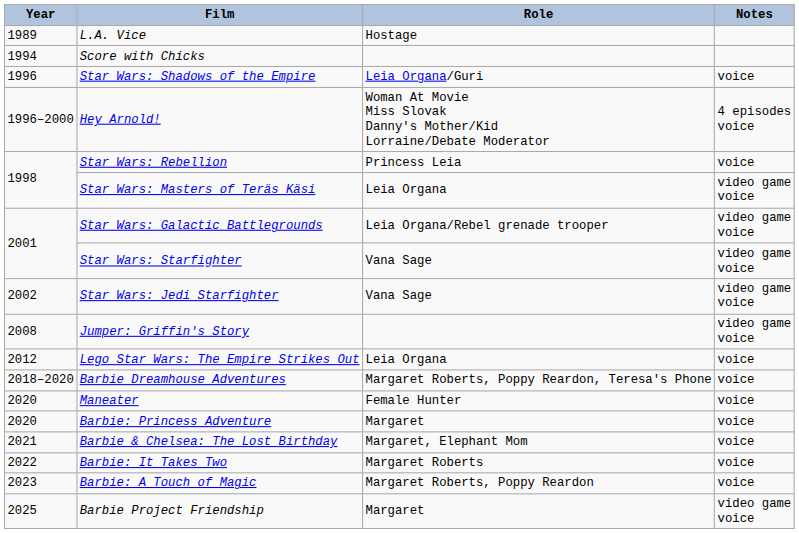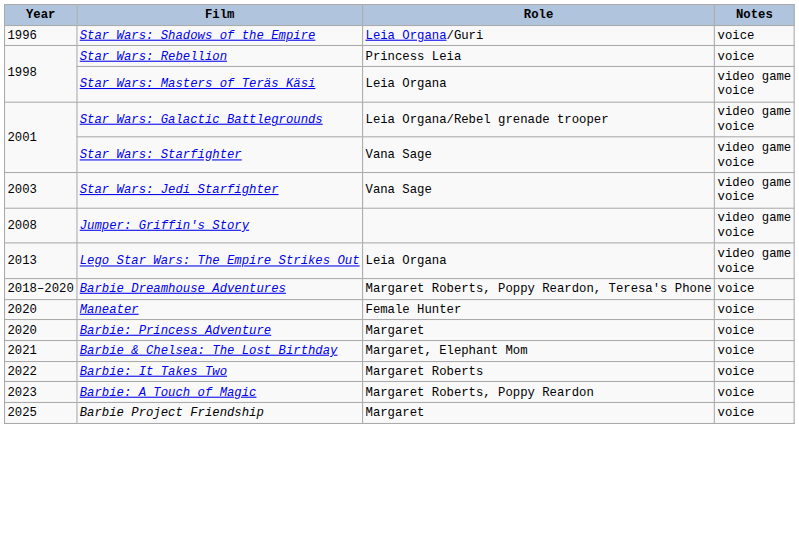 <table class="wikitable" style="font-size:90%;">
 <tr>
 <th style="background:#B0C4DE;">Year</th>
 <th style="background:#B0C4DE;">Film</th>
 <th style="background:#B0C4DE;">Role</th>
 <th style="background:#B0C4DE;">Notes</th>
 </tr>
 <tr>
-<td>1989</td>
-<td><em>L.A. Vice</em></td>
-<td>Hostage</td>
-<td></td>
-</tr>
-<tr>
-<td>1994</td>
-<td><em>Score with Chicks</em></td>
-<td></td>
-<td></td>
-</tr>
-<tr>
 <td>1996</td>
 <td><em><a href='#'>Star Wars: Shadows of the Empire</a></em></td>
 <td><a href='#'>Leia Organa</a>/Guri</td>
 <td>voice</td>
-</tr>
-<tr>
-<td>1996–2000</td>
-<td><em><a href='#'>Hey Arnold!</a></em></td>
-<td>Woman At Movie<br>Miss Slovak<br>Danny's Mother/Kid<br>Lorraine/Debate Moderator</td>
-<td>4 episodes<br>voice</td>
 </tr>
 <tr>
 <td rowspan="2">1998</td>
 <td><em><a href='#'>Star Wars: Rebellion</a></em></td>
 <td>Princess Leia</td>
 <td>voice</td>
 </tr>
 <tr>
 <td><em><a href='#'>Star Wars: Masters of Teräs Käsi</a></em></td>
 <td>Leia Organa</td>
 <td>video game<br>voice</td>
 </tr>
 <tr>
 <td rowspan="2">2001</td>
 <td><em><a href='#'>Star Wars: Galactic Battlegrounds</a></em></td>
 <td>Leia Organa/Rebel grenade trooper</td>
 <td>video game<br>voice</td>
 </tr>
 <tr>
 <td><em><a href='#'>Star Wars: Starfighter</a></em></td>
 <td>Vana Sage</td>
 <td>video game<br>voice</td>
 </tr>
 <tr>
-<td>2002</td>
+<td>2003</td>
 <td><em><a href='#'>Star Wars: Jedi Starfighter</a></em></td>
 <td>Vana Sage</td>
 <td>video game<br>voice</td>
 </tr>
 <tr>
 <td>2008</td>
 <td><em><a href='#'>Jumper: Griffin's Story</a></em></td>
 <td></td>
 <td>video game<br>voice</td>
 </tr>
 <tr>
-<td>2012</td>
+<td>2013</td>
 <td><em><a href='#'>Lego Star Wars: The Empire Strikes Out</a></em></td>
 <td>Leia Organa</td>
-<td>voice</td>
+<td>video game<br> voice</td>
 </tr>
 <tr>
 <td>2018–2020</td>
 <td><em><a href='#'>Barbie Dreamhouse Adventures</a></em></td>
 <td>Margaret Roberts, Poppy Reardon, Teresa's Phone</td>
 <td>voice</td>
 </tr>
 <tr>
 <td>2020</td>
 <td><em><a href='#'>Maneater</a></em></td>
 <td>Female Hunter</td>
 <td>voice</td>
 </tr>
 <tr>
 <td>2020</td>
 <td><em><a href='#'>Barbie: Princess Adventure</a></em></td>
 <td>Margaret</td>
 <td>voice</td>
 </tr>
 <tr>
 <td>2021</td>
 <td><em><a href='#'>Barbie & Chelsea: The Lost Birthday</a></em></td>
 <td>Margaret, Elephant Mom</td>
 <td>voice</td>
 </tr>
 <tr>
 <td>2022</td>
 <td><em><a href='#'>Barbie: It Takes Two</a></em></td>
 <td>Margaret Roberts</td>
 <td>voice</td>
 </tr>
 <tr>
 <td>2023</td>
 <td><em><a href='#'>Barbie: A Touch of Magic</a></em></td>
 <td>Margaret Roberts, Poppy Reardon</td>
 <td>voice</td>
 </tr>
 <tr>
 <td>2025</td>
 <td><em>Barbie Project Friendship</em></td>
 <td>Margaret</td>
-<td>video game<br>voice</td>
+<td>voice</td>
 </tr>
 </table>
